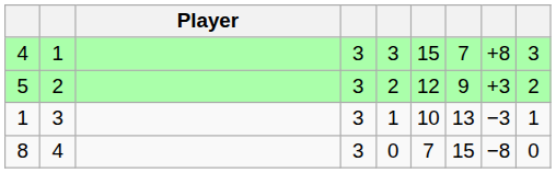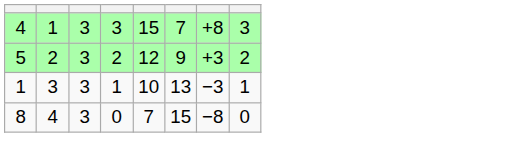 <table class="wikitable sortable" style="text-align: center;">
 <tr>
 <th width=20 scope=col></th>
 <th width=20 scope=col></th>
-<th width=200 scope=col>Player</th>
 <th width=20 scope=col></th>
 <th width=20 scope=col></th>
 <th width=20 scope=col></th>
 <th width=20 scope=col></th>
 <th width=20 scope=col></th>
 <th width=20 scope=col></th>
 </tr>
 <tr style="background:#aaffaa;">
 <td>4</td>
 <td>1</td>
-<td style="text-align:left;"><strong></td>
 <td>3</td>
 <td>3</td>
 <td>15</td>
 <td>7</td>
 <td>+8</td>
 <td>3</td>
 </tr>
 <tr style="background:#aaffaa;">
 <td>5</td>
 <td>2</td>
-<td style="text-align:left;"></strong></td>
 <td>3</td>
 <td>2</td>
 <td>12</td>
 <td>9</td>
 <td>+3</td>
 <td>2</td>
 </tr>
 <tr>
 <td>1</td>
 <td>3</td>
-<td style="text-align:left;"></td>
 <td>3</td>
 <td>1</td>
 <td>10</td>
 <td>13</td>
 <td>−3</td>
 <td>1</td>
 </tr>
 <tr>
 <td>8</td>
 <td>4</td>
-<td style="text-align:left;"></td>
 <td>3</td>
 <td>0</td>
 <td>7</td>
 <td>15</td>
 <td>−8</td>
 <td>0</td>
 </tr>
 </table>
